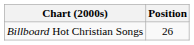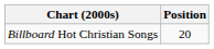 <table class="wikitable">
 <tr>
 <th>Chart (2000s)</th>
 <th>Position</th>
 </tr>
 <tr>
 <td><em>Billboard</em> Hot Christian Songs</td>
-<td align="center">26</td>
+<td align="center">20</td>
 </tr>
 </table>
